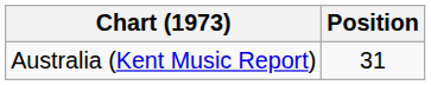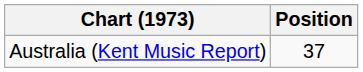 <table class="wikitable">
 <tr>
 <th>Chart (1973)</th>
 <th>Position</th>
 </tr>
 <tr>
 <td>Australia (<a href='#'>Kent Music Report</a>)</td>
-<td align="center">31</td>
+<td align="center">37</td>
 </tr>
 </table>
